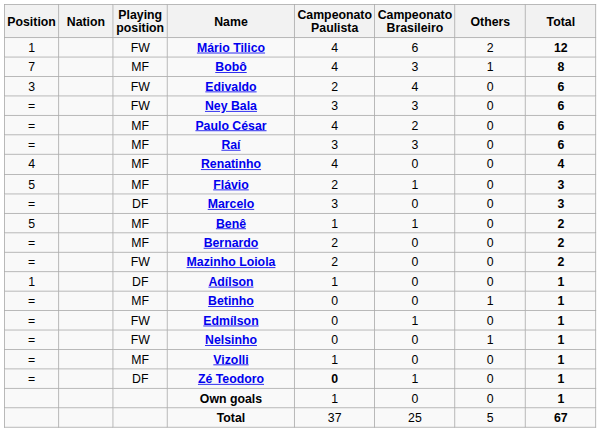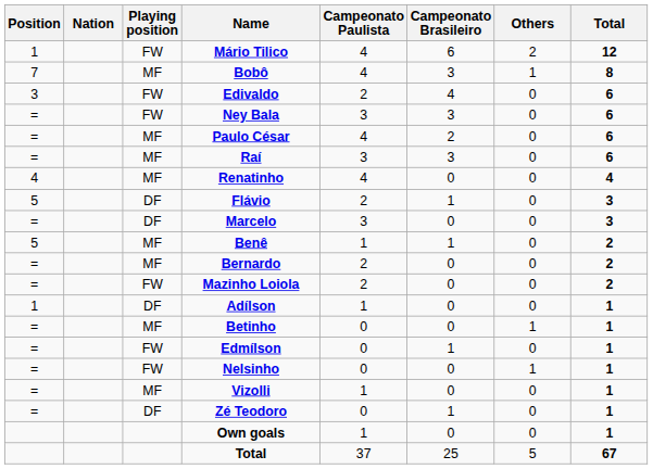 <table class="wikitable" style="font-size: 95%; text-align: center;">
 <tr>
 <th width=60>Position</th>
 <th width=60>Nation</th>
 <th width=60>Playing position</th>
 <th width=150>Name</th>
 <th width=80>Campeonato Paulista</th>
 <th width=80>Campeonato Brasileiro</th>
 <th width=80>Others</th>
 <th width=80>Total</th>
 </tr>
 <tr>
 <td>1</td>
 <td></td>
 <td>FW</td>
 <td><strong><a href='#'>Mário Tilico</a></strong></td>
 <td>4</td>
 <td>6</td>
 <td>2</td>
 <td><strong>12</strong></td>
 </tr>
 <tr>
 <td>7</td>
 <td></td>
 <td>MF</td>
 <td><strong><a href='#'>Bobô</a></strong></td>
 <td>4</td>
 <td>3</td>
 <td>1</td>
 <td><strong>8</strong></td>
 </tr>
 <tr>
 <td>3</td>
 <td></td>
 <td>FW</td>
 <td><strong><a href='#'>Edivaldo</a></strong></td>
 <td>2</td>
 <td>4</td>
 <td>0</td>
 <td><strong>6</strong></td>
 </tr>
 <tr>
 <td>=</td>
 <td></td>
 <td>FW</td>
 <td><strong><a href='#'>Ney Bala</a></strong></td>
 <td>3</td>
 <td>3</td>
 <td>0</td>
 <td><strong>6</strong></td>
 </tr>
 <tr>
 <td>=</td>
 <td></td>
 <td>MF</td>
 <td><strong><a href='#'>Paulo César</a></strong></td>
 <td>4</td>
 <td>2</td>
 <td>0</td>
 <td><strong>6</strong></td>
 </tr>
 <tr>
 <td>=</td>
 <td></td>
 <td>MF</td>
 <td><strong><a href='#'>Raí</a></strong></td>
 <td>3</td>
 <td>3</td>
 <td>0</td>
 <td><strong>6</strong></td>
 </tr>
 <tr>
 <td>4</td>
 <td></td>
 <td>MF</td>
 <td><strong><a href='#'>Renatinho</a></strong></td>
 <td>4</td>
 <td>0</td>
 <td>0</td>
 <td><strong>4</strong></td>
 </tr>
 <tr>
 <td>5</td>
 <td></td>
-<td>MF</td>
+<td>DF</td>
 <td><strong><a href='#'>Flávio</a></strong></td>
 <td>2</td>
 <td>1</td>
 <td>0</td>
 <td><strong>3</strong></td>
 </tr>
 <tr>
 <td>=</td>
 <td></td>
 <td>DF</td>
 <td><strong><a href='#'>Marcelo</a></strong></td>
 <td>3</td>
 <td>0</td>
 <td>0</td>
 <td><strong>3</strong></td>
 </tr>
 <tr>
 <td>5</td>
 <td></td>
 <td>MF</td>
 <td><strong><a href='#'>Benê</a></strong></td>
 <td>1</td>
 <td>1</td>
 <td>0</td>
 <td><strong>2</strong></td>
 </tr>
 <tr>
 <td>=</td>
 <td></td>
 <td>MF</td>
 <td><strong><a href='#'>Bernardo</a></strong></td>
 <td>2</td>
 <td>0</td>
 <td>0</td>
 <td><strong>2</strong></td>
 </tr>
 <tr>
 <td>=</td>
 <td></td>
 <td>FW</td>
 <td><strong><a href='#'>Mazinho Loiola</a></strong></td>
 <td>2</td>
 <td>0</td>
 <td>0</td>
 <td><strong>2</strong></td>
 </tr>
 <tr>
 <td>1</td>
 <td></td>
 <td>DF</td>
 <td><strong><a href='#'>Adílson</a></strong></td>
 <td>1</td>
 <td>0</td>
 <td>0</td>
 <td><strong>1</strong></td>
 </tr>
 <tr>
 <td>=</td>
 <td></td>
 <td>MF</td>
 <td><strong><a href='#'>Betinho</a></strong></td>
 <td>0</td>
 <td>0</td>
 <td>1</td>
 <td><strong>1</strong></td>
 </tr>
 <tr>
 <td>=</td>
 <td></td>
 <td>FW</td>
 <td><strong><a href='#'>Edmílson</a></strong></td>
 <td>0</td>
 <td>1</td>
 <td>0</td>
 <td><strong>1</strong></td>
 </tr>
 <tr>
 <td>=</td>
 <td></td>
 <td>FW</td>
 <td><strong><a href='#'>Nelsinho</a></strong></td>
 <td>0</td>
 <td>0</td>
 <td>1</td>
 <td><strong>1</strong></td>
 </tr>
 <tr>
 <td>=</td>
 <td></td>
 <td>MF</td>
 <td><strong><a href='#'>Vizolli</a></strong></td>
 <td>1</td>
 <td>0</td>
 <td>0</td>
 <td><strong>1</strong></td>
 </tr>
 <tr>
 <td>=</td>
 <td></td>
 <td>DF</td>
 <td><strong><a href='#'>Zé Teodoro</a></strong></td>
-<td><strong>0</strong></td>
+<td>0</td>
 <td>1</td>
 <td>0</td>
 <td><strong>1</strong></td>
 </tr>
 <tr>
 <td></td>
 <td></td>
 <td></td>
 <td><strong>Own goals</strong></td>
 <td>1</td>
 <td>0</td>
 <td>0</td>
 <td><strong>1</strong></td>
 </tr>
 <tr>
 <td></td>
 <td></td>
 <td></td>
 <td><strong>Total</strong></td>
 <td>37</td>
 <td>25</td>
 <td>5</td>
 <td><strong>67</strong></td>
 </tr>
 </table>
